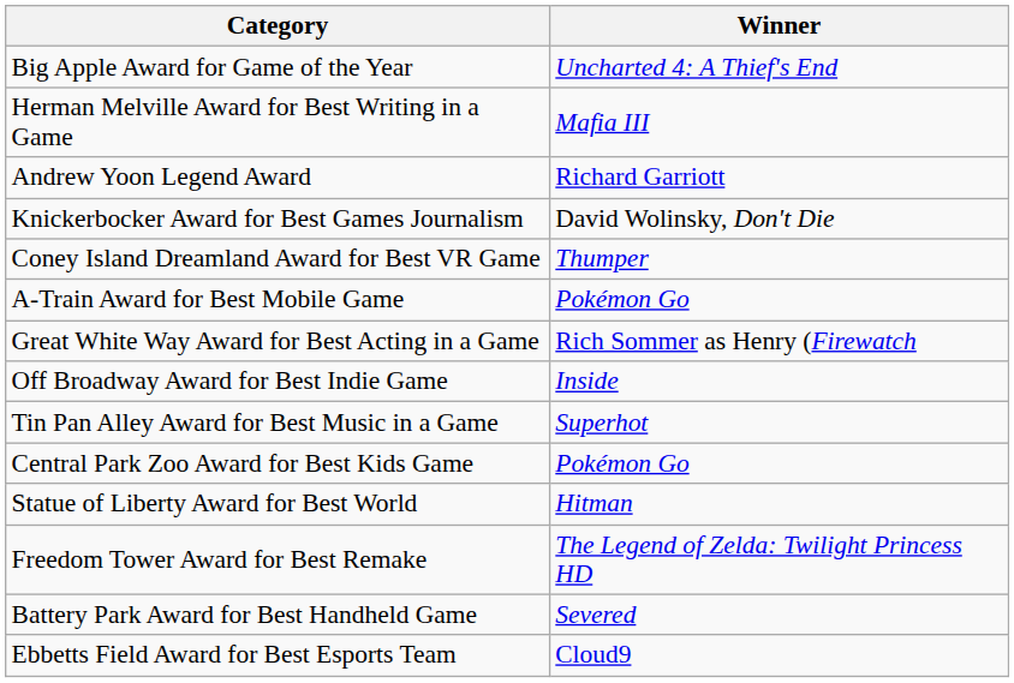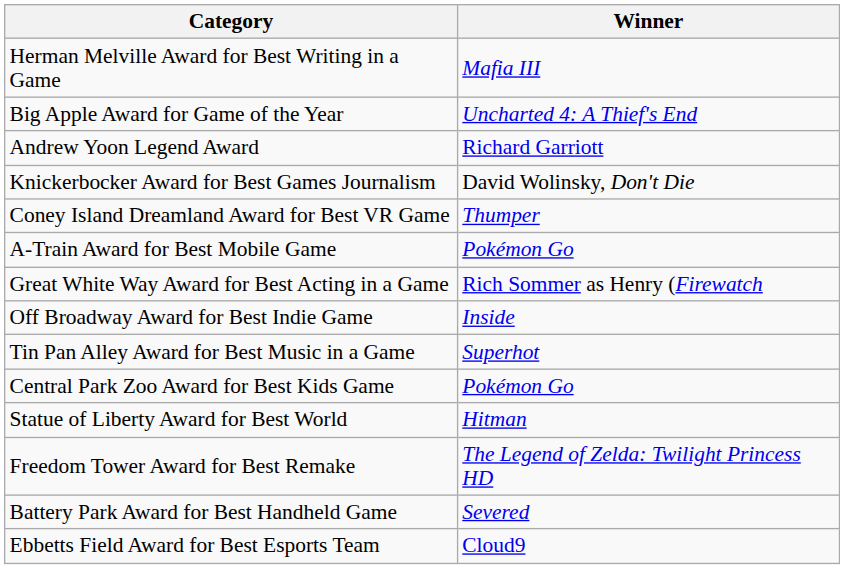 <table class="wikitable sortable plainrowheaders" border="none" style="margin:0">
 <tr valign="bottom">
 <th scope="col">Category</th>
 <th scope="col">Winner</th>
 </tr>
 <tr>
+<td>Herman Melville Award for Best Writing in a Game</td>
+<td><em><a href='#'>Mafia III</a></em></td>
+</tr>
+<tr>
 <td>Big Apple Award for Game of the Year</td>
 <td><em><a href='#'>Uncharted 4: A Thief's End</a></em></td>
-</tr>
-<tr>
-<td>Herman Melville Award for Best Writing in a Game</td>
-<td><em><a href='#'>Mafia III</a></em></td>
 </tr>
 <tr>
 <td>Andrew Yoon Legend Award</td>
 <td><a href='#'>Richard Garriott</a></td>
 </tr>
 <tr>
 <td>Knickerbocker Award for Best Games Journalism</td>
 <td>David Wolinsky, <em>Don't Die</em></td>
 </tr>
 <tr>
 <td>Coney Island Dreamland Award for Best VR Game</td>
 <td><em><a href='#'>Thumper</a></em></td>
 </tr>
 <tr>
 <td>A-Train Award for Best Mobile Game</td>
 <td><em><a href='#'>Pokémon Go</a></em></td>
 </tr>
 <tr>
 <td>Great White Way Award for Best Acting in a Game</td>
 <td><a href='#'>Rich Sommer</a> as Henry (<em><a href='#'>Firewatch</a></em></td>
 </tr>
 <tr>
 <td>Off Broadway Award for Best Indie Game</td>
 <td><em><a href='#'>Inside</a></em></td>
 </tr>
 <tr>
 <td>Tin Pan Alley Award for Best Music in a Game</td>
 <td><em><a href='#'>Superhot</a></em></td>
 </tr>
 <tr>
 <td>Central Park Zoo Award for Best Kids Game</td>
 <td><em><a href='#'>Pokémon Go</a></em></td>
 </tr>
 <tr>
 <td>Statue of Liberty Award for Best World</td>
 <td><em><a href='#'>Hitman</a></em></td>
 </tr>
 <tr>
 <td>Freedom Tower Award for Best Remake</td>
 <td><em><a href='#'>The Legend of Zelda: Twilight Princess HD</a></em></td>
 </tr>
 <tr>
 <td>Battery Park Award for Best Handheld Game</td>
 <td><em><a href='#'>Severed</a></em></td>
 </tr>
 <tr>
 <td>Ebbetts Field Award for Best Esports Team</td>
 <td><a href='#'>Cloud9</a></td>
 </tr>
 </table>
